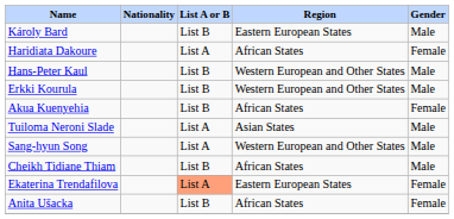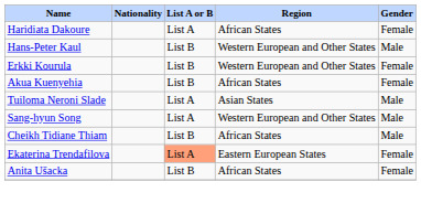 <table class="wikitable">
 <tr bgcolor=#BFD7FF align="center" style="font-size:90%;">
 <td><strong>Name</strong></td>
 <td><strong>Nationality</strong></td>
 <td><strong>List A or B</strong></td>
 <td><strong>Region</strong></td>
 <td><strong>Gender</strong></td>
-</tr>
-<tr>
-<td><a href='#'>Károly Bard</a></td>
-<td></td>
-<td>List B</td>
-<td>Eastern European States</td>
-<td>Male</td>
 </tr>
 <tr>
 <td><a href='#'>Haridiata Dakoure</a></td>
 <td></td>
 <td>List A</td>
 <td>African States</td>
 <td>Female</td>
 </tr>
 <tr>
 <td><a href='#'>Hans-Peter Kaul</a></td>
 <td></td>
 <td>List B</td>
 <td>Western European and Other States</td>
 <td>Male</td>
 </tr>
 <tr>
 <td><a href='#'>Erkki Kourula</a></td>
 <td></td>
 <td>List B</td>
 <td>Western European and Other States</td>
-<td>Male</td>
+<td>Female</td>
 </tr>
 <tr>
 <td><a href='#'>Akua Kuenyehia</a></td>
 <td></td>
 <td>List B</td>
 <td>African States</td>
 <td>Female</td>
 </tr>
 <tr>
 <td><a href='#'>Tuiloma Neroni Slade</a></td>
 <td></td>
 <td>List A</td>
 <td>Asian States</td>
 <td>Male</td>
 </tr>
 <tr>
 <td><a href='#'>Sang-hyun Song</a></td>
 <td></td>
 <td>List A</td>
 <td>Western European and Other States</td>
 <td>Male</td>
 </tr>
 <tr>
 <td><a href='#'>Cheikh Tidiane Thiam</a></td>
 <td></td>
 <td>List B</td>
 <td>African States</td>
 <td>Male</td>
 </tr>
 <tr>
 <td><a href='#'>Ekaterina Trendafilova</a></td>
 <td></td>
 <td style="background: lightsalmon;">List A</td>
 <td>Eastern European States</td>
 <td>Female</td>
 </tr>
 <tr>
 <td><a href='#'>Anita Ušacka</a></td>
 <td></td>
 <td>List B</td>
 <td>African States</td>
 <td>Female</td>
 </tr>
 <tr>
 </tr>
 </table>
